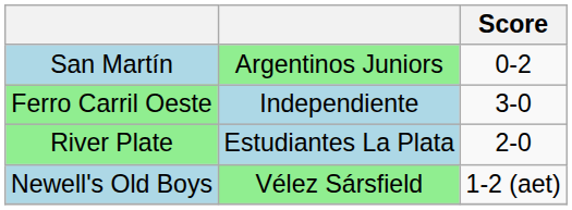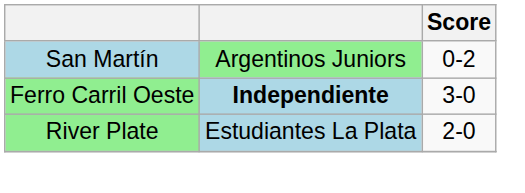 <table class="wikitable" style="text-align: center;">
 <tr>
 <th></th>
 <th></th>
 <th>Score</th>
 </tr>
 <tr>
 <td bgcolor="lightblue">San Martín</td>
 <td bgcolor="lightgreen">Argentinos Juniors</td>
 <td>0-2</td>
 </tr>
 <tr>
 <td bgcolor="lightgreen">Ferro Carril Oeste</td>
-<td bgcolor="lightblue">Independiente</td>
+<td bgcolor="lightblue"><strong>Independiente</strong></td>
 <td>3-0</td>
 </tr>
 <tr>
 <td bgcolor="lightgreen">River Plate</td>
 <td bgcolor="lightblue">Estudiantes La Plata</td>
 <td>2-0</td>
 </tr>
 <tr>
-<td bgcolor="lightblue">Newell's Old Boys</td>
-<td bgcolor="lightgreen">Vélez Sársfield</td>
-<td>1-2 (aet)</td>
-</tr>
-<tr>
 </tr>
 </table>
